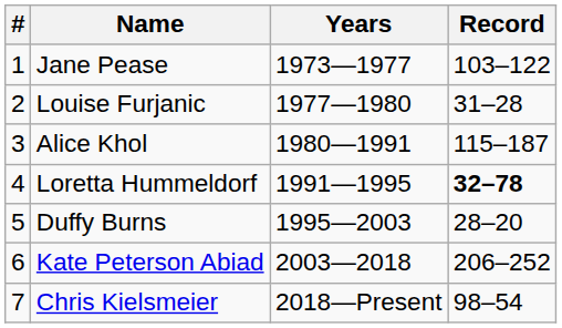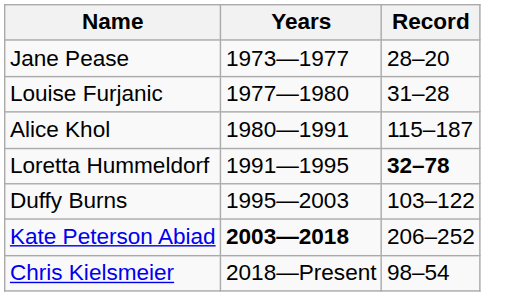 <table class="wikitable">
 <tr>
-<th>#</th>
 <th>Name</th>
 <th>Years</th>
 <th>Record</th>
 </tr>
 <tr>
-<td>1</td>
 <td>Jane Pease</td>
 <td>1973—1977</td>
-<td>103–122</td>
+<td>28–20</td>
 </tr>
 <tr>
-<td>2</td>
 <td>Louise Furjanic</td>
 <td>1977—1980</td>
 <td>31–28</td>
 </tr>
 <tr>
-<td>3</td>
 <td>Alice Khol</td>
 <td>1980—1991</td>
 <td>115–187</td>
 </tr>
 <tr>
-<td>4</td>
 <td>Loretta Hummeldorf</td>
 <td>1991—1995</td>
 <td><strong>32–78</strong></td>
 </tr>
 <tr>
-<td>5</td>
 <td>Duffy Burns</td>
 <td>1995—2003</td>
-<td>28–20</td>
+<td>103–122</td>
 </tr>
 <tr>
-<td>6</td>
 <td><a href='#'>Kate Peterson Abiad</a></td>
-<td>2003—2018</td>
+<td><strong>2003—2018</strong></td>
 <td>206–252</td>
 </tr>
 <tr>
-<td>7</td>
 <td><a href='#'>Chris Kielsmeier</a></td>
 <td>2018—Present</td>
 <td>98–54</td>
 </tr>
 </table>
